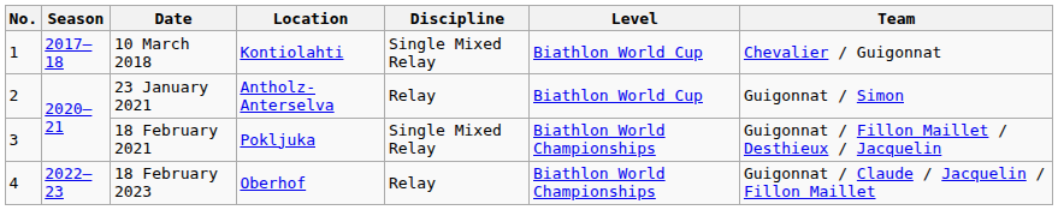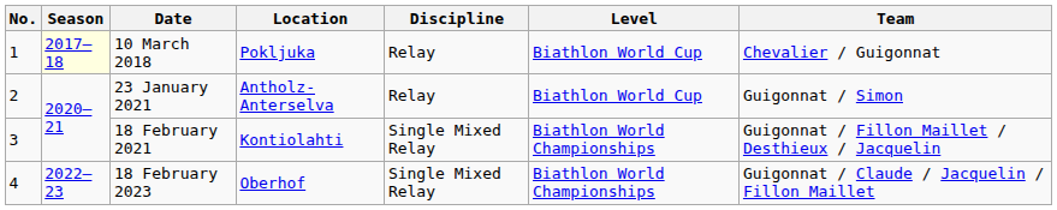 <table class="wikitable">
 <tr>
 <th>No.</th>
 <th>Season</th>
 <th>Date</th>
 <th>Location</th>
 <th>Discipline</th>
 <th>Level</th>
 <th>Team</th>
 </tr>
 <tr>
 <td>1</td>
-<td><a href='#'>2017–18</a></td>
+<td style="background: lightyellow;"><a href='#'>2017–18</a></td>
 <td>10 March 2018</td>
-<td> <a href='#'>Kontiolahti</a></td>
-<td>Single Mixed Relay</td>
+<td align=left> <a href='#'>Pokljuka</a></td>
+<td>Relay</td>
 <td><a href='#'>Biathlon World Cup</a></td>
 <td><a href='#'>Chevalier</a> / Guigonnat</td>
 </tr>
 <tr>
 <td>2</td>
 <td rowspan="2"><a href='#'>2020–21</a></td>
 <td>23 January 2021</td>
 <td> <a href='#'>Antholz-Anterselva</a></td>
 <td>Relay</td>
 <td><a href='#'>Biathlon World Cup</a></td>
 <td>Guigonnat / <a href='#'>Simon</a></td>
 </tr>
 <tr>
 <td>3</td>
 <td>18 February 2021</td>
-<td align=left> <a href='#'>Pokljuka</a></td>
+<td> <a href='#'>Kontiolahti</a></td>
 <td>Single Mixed Relay</td>
 <td><a href='#'>Biathlon World Championships</a></td>
 <td>Guigonnat / <a href='#'>Fillon Maillet</a> / <a href='#'>Desthieux</a> / <a href='#'>Jacquelin</a></td>
 </tr>
 <tr>
 <td>4</td>
 <td><a href='#'>2022–23</a></td>
 <td>18 February 2023</td>
 <td> <a href='#'>Oberhof</a></td>
-<td>Relay</td>
+<td>Single Mixed Relay</td>
 <td><a href='#'>Biathlon World Championships</a></td>
 <td>Guigonnat / <a href='#'>Claude</a> / <a href='#'>Jacquelin</a> / <a href='#'>Fillon Maillet</a></td>
 </tr>
 </table>
